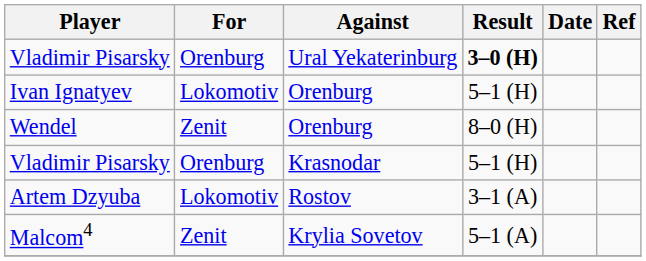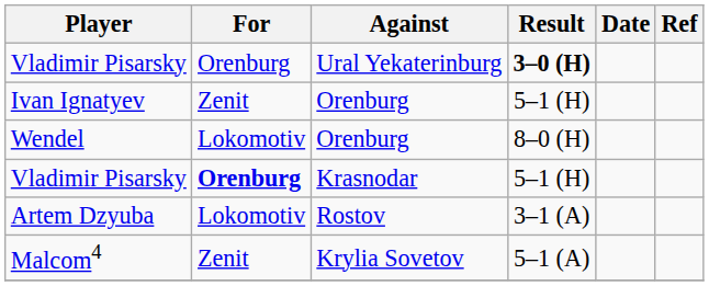 <table class="wikitable sortable">
 <tr>
 <th>Player</th>
 <th>For</th>
 <th>Against</th>
 <th style="text-align:center">Result</th>
 <th>Date</th>
 <th>Ref</th>
 </tr>
 <tr>
 <td> <a href='#'>Vladimir Pisarsky</a></td>
 <td><a href='#'>Orenburg</a></td>
 <td><a href='#'>Ural Yekaterinburg</a></td>
 <td style="text-align:center;"><strong>3–0 (H)</strong></td>
 <td></td>
 <td></td>
 </tr>
 <tr>
 <td> <a href='#'>Ivan Ignatyev</a></td>
-<td><a href='#'>Lokomotiv</a></td>
+<td><a href='#'>Zenit</a></td>
 <td><a href='#'>Orenburg</a></td>
 <td style="text-align:center;">5–1 (H)</td>
 <td></td>
 <td></td>
 </tr>
 <tr>
 <td> <a href='#'>Wendel</a></td>
-<td><a href='#'>Zenit</a></td>
+<td><a href='#'>Lokomotiv</a></td>
 <td><a href='#'>Orenburg</a></td>
 <td style="text-align:center;">8–0 (H)</td>
 <td></td>
 <td></td>
 </tr>
 <tr>
 <td> <a href='#'>Vladimir Pisarsky</a></td>
-<td><a href='#'>Orenburg</a></td>
+<td><strong><a href='#'>Orenburg</a></strong></td>
 <td><a href='#'>Krasnodar</a></td>
 <td style="text-align:center;">5–1 (H)</td>
 <td></td>
 <td></td>
 </tr>
 <tr>
 <td> <a href='#'>Artem Dzyuba</a></td>
 <td><a href='#'>Lokomotiv</a></td>
 <td><a href='#'>Rostov</a></td>
 <td style="text-align:center;">3–1 (A)</td>
 <td></td>
 <td></td>
 </tr>
 <tr>
 <td> <a href='#'>Malcom</a><sup>4</sup></td>
 <td><a href='#'>Zenit</a></td>
 <td><a href='#'>Krylia Sovetov</a></td>
 <td style="text-align:center;">5–1 (A)</td>
 <td></td>
 <td></td>
 </tr>
 <tr>
 </tr>
 </table>
